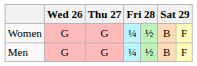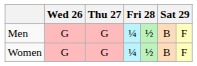 <table class="wikitable" style="margin:0.5em auto; font-size:90%; line-height:1.25em;text-align:center">
 <tr>
 <th></th>
 <th>Wed 26</th>
 <th>Thu 27</th>
 <th colspan="2">Fri 28</th>
 <th colspan="2">Sat 29</th>
+</tr>
+<tr>
+<td align="left">Men</td>
+<td bgcolor="#FFBBBB">G</td>
+<td bgcolor="#FFBBBB">G</td>
+<td bgcolor="#BBF3FF">¼</td>
+<td bgcolor="#BBF3BB">½</td>
+<td bgcolor="#FEDCBA">B</td>
+<td bgcolor="#FFFFBB">F</td>
 </tr>
 <tr>
 <td align="left">Women</td>
 <td bgcolor="#FFBBBB">G</td>
 <td bgcolor="#FFBBBB">G</td>
 <td bgcolor="#BBF3FF">¼</td>
 <td bgcolor="#BBF3BB">½</td>
 <td bgcolor="#FEDCBA">B</td>
 <td bgcolor="#FFFFBB">F</td>
 </tr>
-<tr>
-<td align="left">Men</td>
-<td bgcolor="#FFBBBB">G</td>
-<td bgcolor="#FFBBBB">G</td>
-<td bgcolor="#BBF3FF">¼</td>
-<td bgcolor="#BBF3BB">½</td>
-<td bgcolor="#FEDCBA">B</td>
-<td bgcolor="#FFFFBB">F</td>
-</tr>
 </table>
